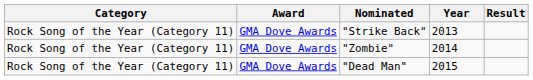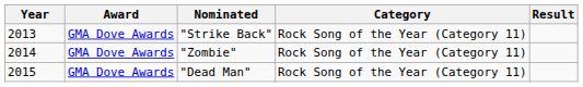 <table class="wikitable">
 <tr>
-<th>Category</th>
+<th style="width:60px;">Year</th>
 <th>Award</th>
 <th>Nominated</th>
-<th style="width:60px;">Year</th>
+<th>Category</th>
 <th>Result</th>
 </tr>
 <tr>
-<td>Rock Song of the Year (Category 11)</td>
+<td>2013</td>
 <td><a href='#'>GMA Dove Awards</a></td>
 <td>"Strike Back"</td>
-<td>2013</td>
+<td>Rock Song of the Year (Category 11)</td>
 <td></td>
 </tr>
 <tr>
-<td>Rock Song of the Year (Category 11)</td>
+<td>2014</td>
 <td><a href='#'>GMA Dove Awards</a></td>
 <td>"Zombie"</td>
-<td>2014</td>
+<td>Rock Song of the Year (Category 11)</td>
 <td></td>
 </tr>
 <tr>
-<td>Rock Song of the Year (Category 11)</td>
+<td>2015</td>
 <td><a href='#'>GMA Dove Awards</a></td>
 <td>"Dead Man"</td>
-<td>2015</td>
+<td>Rock Song of the Year (Category 11)</td>
 <td></td>
 </tr>
 </table>
